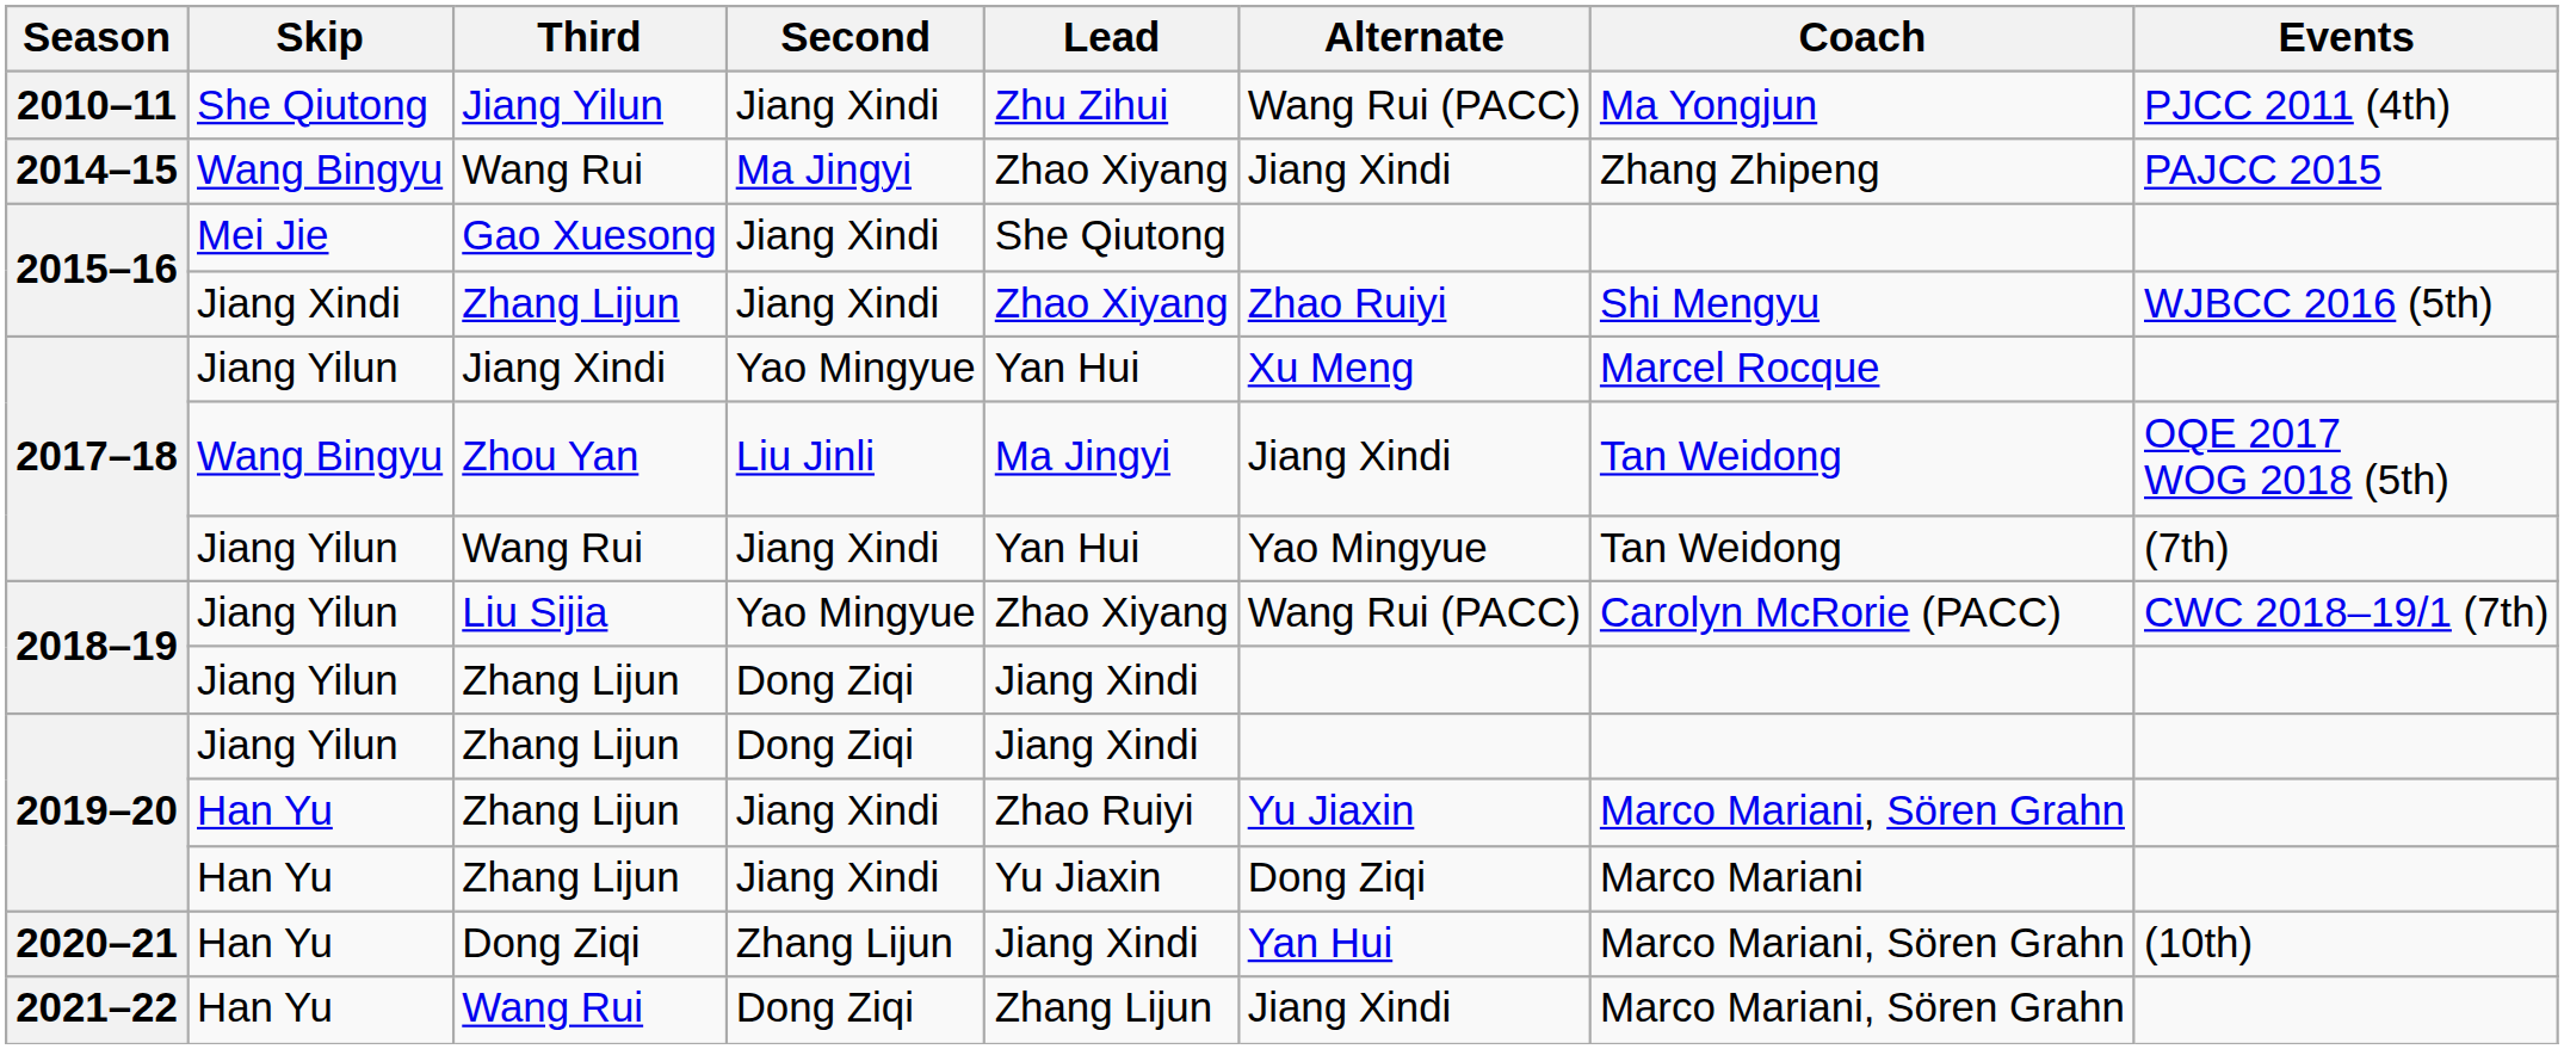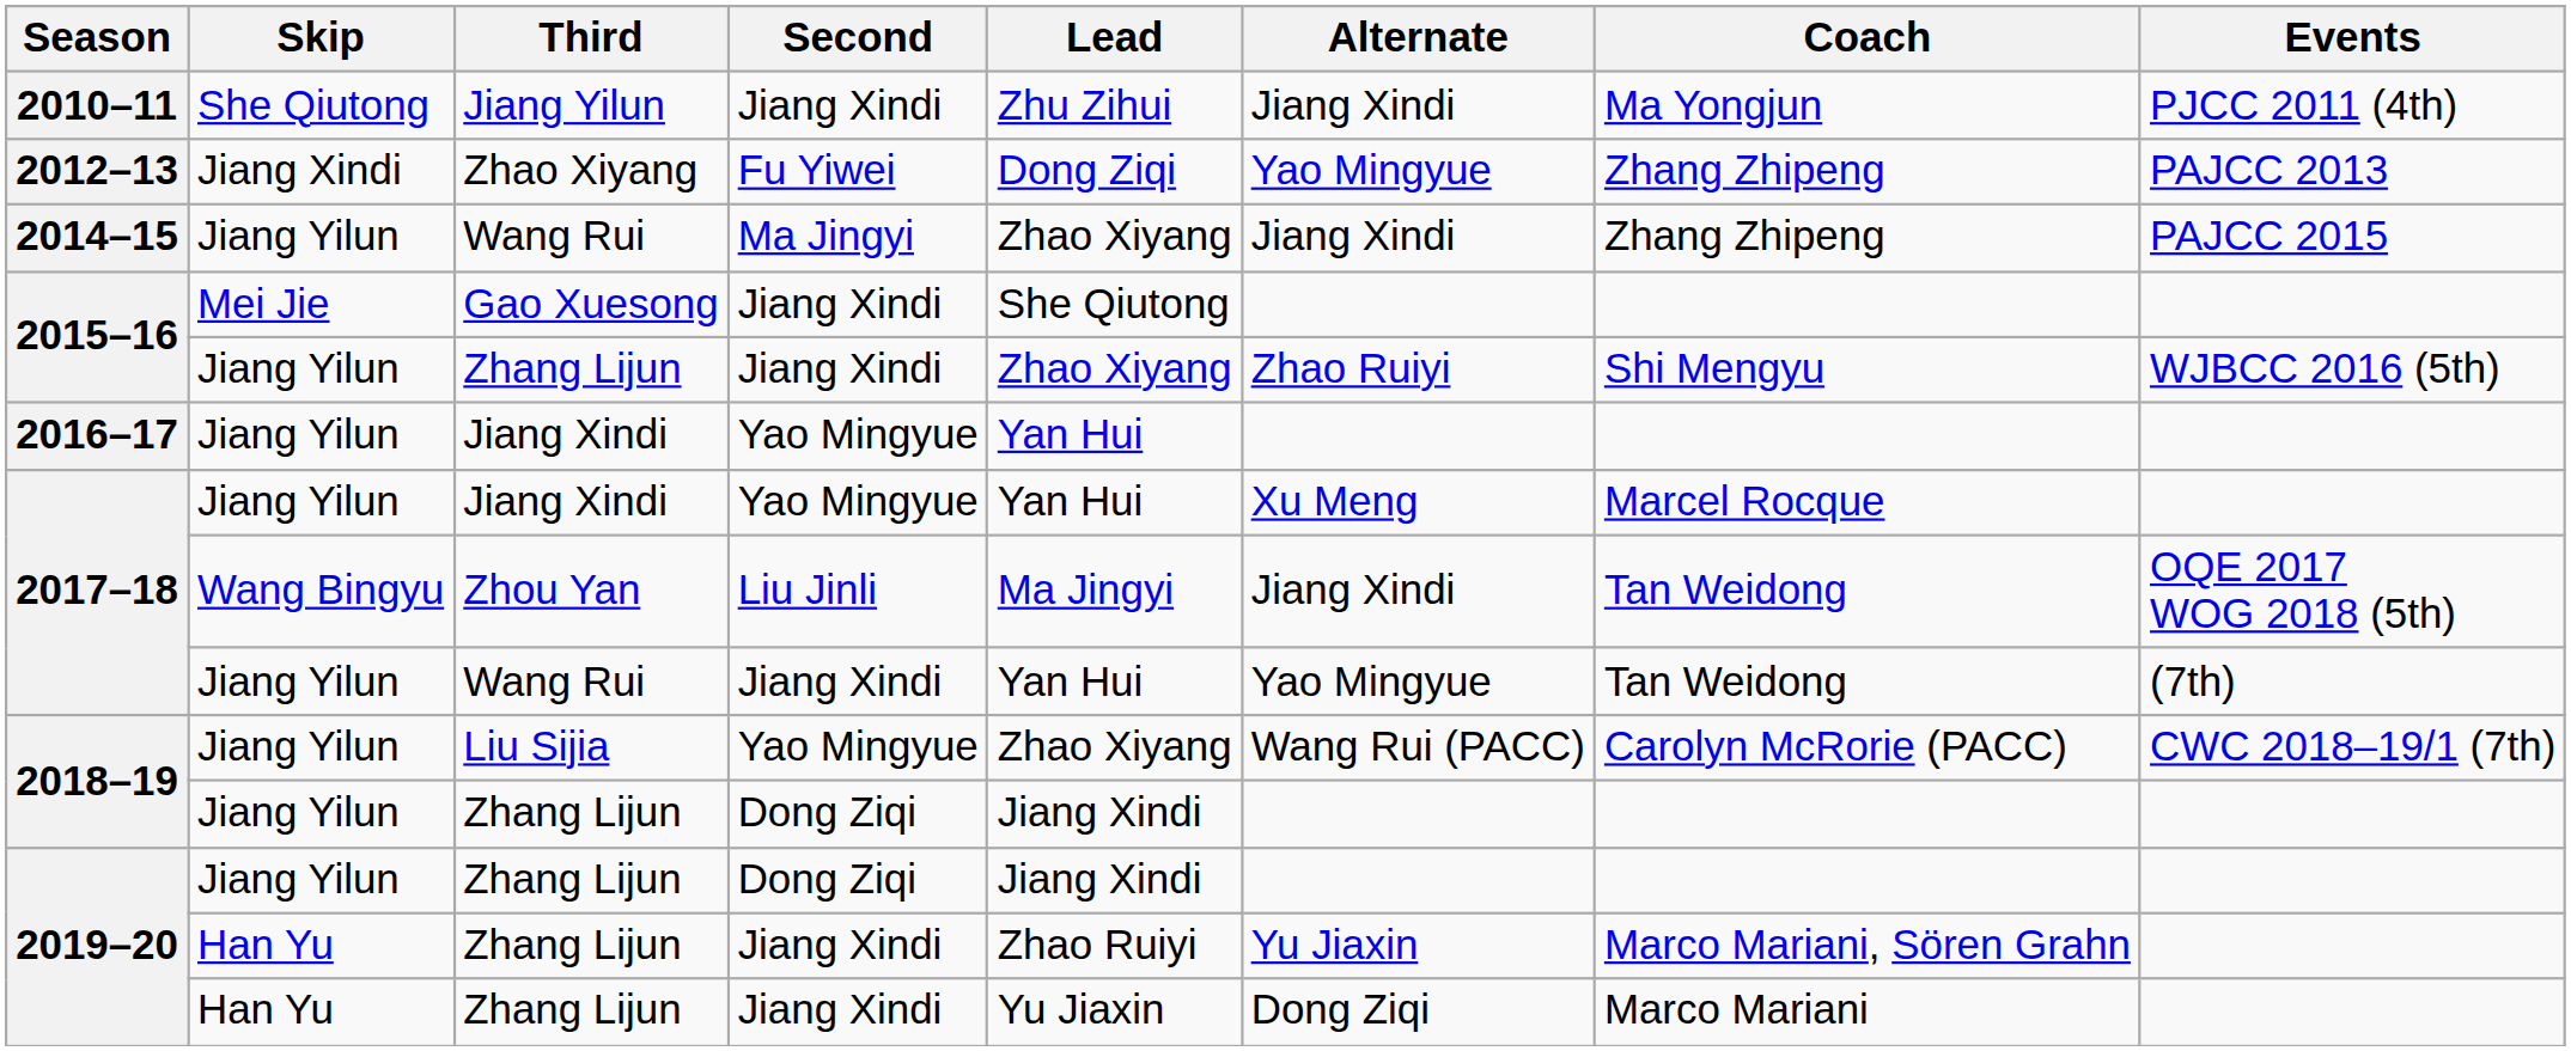 <table class="wikitable">
 <tr>
 <th scope="col">Season</th>
 <th scope="col">Skip</th>
 <th scope="col">Third</th>
 <th scope="col">Second</th>
 <th scope="col">Lead</th>
 <th scope="col">Alternate</th>
 <th scope="col">Coach</th>
 <th scope="col">Events</th>
 </tr>
 <tr>
 <th scope="row">2010–11</th>
 <td><a href='#'>She Qiutong</a></td>
 <td><a href='#'>Jiang Yilun</a></td>
 <td>Jiang Xindi</td>
 <td><a href='#'>Zhu Zihui</a></td>
-<td>Wang Rui (PACC)</td>
+<td>Jiang Xindi</td>
 <td><a href='#'>Ma Yongjun</a></td>
 <td><a href='#'>PJCC 2011</a> (4th)</td>
 </tr>
 <tr>
+<th scope="row">2012–13</th>
+<td>Jiang Xindi</td>
+<td>Zhao Xiyang</td>
+<td><a href='#'>Fu Yiwei</a></td>
+<td><a href='#'>Dong Ziqi</a></td>
+<td><a href='#'>Yao Mingyue</a></td>
+<td><a href='#'>Zhang Zhipeng</a></td>
+<td><a href='#'>PAJCC 2013</a> </td>
+</tr>
+<tr>
 <th scope="row">2014–15</th>
-<td><a href='#'>Wang Bingyu</a></td>
+<td>Jiang Yilun</td>
 <td>Wang Rui</td>
 <td><a href='#'>Ma Jingyi</a></td>
 <td>Zhao Xiyang</td>
 <td>Jiang Xindi</td>
 <td>Zhang Zhipeng</td>
 <td><a href='#'>PAJCC 2015</a> </td>
 </tr>
 <tr>
 <th scope="row" rowspan=2>2015–16</th>
 <td><a href='#'>Mei Jie</a></td>
 <td><a href='#'>Gao Xuesong</a></td>
 <td>Jiang Xindi</td>
 <td>She Qiutong</td>
 <td></td>
 <td></td>
 <td></td>
 </tr>
 <tr>
-<td>Jiang Xindi</td>
+<td>Jiang Yilun</td>
 <td><a href='#'>Zhang Lijun</a></td>
 <td>Jiang Xindi</td>
 <td><a href='#'>Zhao Xiyang</a></td>
 <td><a href='#'>Zhao Ruiyi</a></td>
 <td><a href='#'>Shi Mengyu</a></td>
 <td><a href='#'>WJBCC 2016</a> (5th)</td>
+</tr>
+<tr>
+<th scope="row">2016–17</th>
+<td>Jiang Yilun</td>
+<td>Jiang Xindi</td>
+<td>Yao Mingyue</td>
+<td><a href='#'>Yan Hui</a></td>
+<td></td>
+<td></td>
+<td></td>
 </tr>
 <tr>
 <th scope="row" rowspan=3>2017–18</th>
 <td>Jiang Yilun</td>
 <td>Jiang Xindi</td>
 <td>Yao Mingyue</td>
 <td>Yan Hui</td>
 <td><a href='#'>Xu Meng</a></td>
 <td><a href='#'>Marcel Rocque</a></td>
 <td> </td>
 </tr>
 <tr>
 <td><a href='#'>Wang Bingyu</a></td>
 <td><a href='#'>Zhou Yan</a></td>
 <td><a href='#'>Liu Jinli</a></td>
 <td><a href='#'>Ma Jingyi</a></td>
 <td>Jiang Xindi</td>
 <td><a href='#'>Tan Weidong</a></td>
 <td><a href='#'>OQE 2017</a> <br><a href='#'>WOG 2018</a> (5th)</td>
 </tr>
 <tr>
 <td>Jiang Yilun</td>
 <td>Wang Rui</td>
 <td>Jiang Xindi</td>
 <td>Yan Hui</td>
 <td>Yao Mingyue</td>
 <td>Tan Weidong</td>
 <td> (7th)</td>
 </tr>
 <tr>
 <th scope="row" rowspan=2>2018–19</th>
 <td>Jiang Yilun</td>
 <td><a href='#'>Liu Sijia</a></td>
 <td>Yao Mingyue</td>
 <td>Zhao Xiyang</td>
 <td>Wang Rui (PACC)</td>
 <td><a href='#'>Carolyn McRorie</a> (PACC)</td>
 <td><a href='#'>CWC 2018–19/1</a> (7th)<br> </td>
 </tr>
 <tr>
 <td>Jiang Yilun</td>
 <td>Zhang Lijun</td>
 <td>Dong Ziqi</td>
 <td>Jiang Xindi</td>
 <td></td>
 <td></td>
 <td></td>
 </tr>
 <tr>
 <th scope="row" rowspan=3>2019–20</th>
 <td>Jiang Yilun</td>
 <td>Zhang Lijun</td>
 <td>Dong Ziqi</td>
 <td>Jiang Xindi</td>
 <td></td>
 <td></td>
 <td></td>
 </tr>
 <tr>
 <td><a href='#'>Han Yu</a></td>
 <td>Zhang Lijun</td>
 <td>Jiang Xindi</td>
 <td>Zhao Ruiyi</td>
 <td><a href='#'>Yu Jiaxin</a></td>
 <td><a href='#'>Marco Mariani</a>, <a href='#'>Sören Grahn</a></td>
 <td> </td>
 </tr>
 <tr>
 <td>Han Yu</td>
 <td>Zhang Lijun</td>
 <td>Jiang Xindi</td>
 <td>Yu Jiaxin</td>
 <td>Dong Ziqi</td>
 <td>Marco Mariani</td>
 <td></td>
 </tr>
-<tr>
-<th scope="row">2020–21</th>
-<td>Han Yu</td>
-<td>Dong Ziqi</td>
-<td>Zhang Lijun</td>
-<td>Jiang Xindi</td>
-<td><a href='#'>Yan Hui</a></td>
-<td>Marco Mariani, Sören Grahn</td>
-<td> (10th)</td>
-</tr>
-<tr>
-<th scope="row">2021–22</th>
-<td>Han Yu</td>
-<td><a href='#'>Wang Rui</a></td>
-<td>Dong Ziqi</td>
-<td>Zhang Lijun</td>
-<td>Jiang Xindi</td>
-<td>Marco Mariani, Sören Grahn</td>
-<td></td>
-</tr>
 </table>
